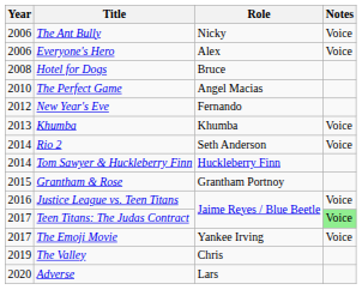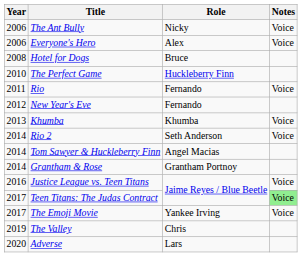 <table class="wikitable sortable">
 <tr>
 <th>Year</th>
 <th>Title</th>
 <th>Role</th>
 <th class="unsortable">Notes</th>
 </tr>
 <tr>
 <td>2006</td>
 <td><em><a href='#'>The Ant Bully</a></em></td>
 <td>Nicky</td>
 <td>Voice</td>
 </tr>
 <tr>
 <td>2006</td>
 <td><em><a href='#'>Everyone's Hero</a></em></td>
 <td>Alex</td>
 <td>Voice</td>
 </tr>
 <tr>
 <td>2008</td>
 <td><em><a href='#'>Hotel for Dogs</a></em></td>
 <td>Bruce</td>
 <td></td>
 </tr>
 <tr>
 <td>2010</td>
 <td><em><a href='#'>The Perfect Game</a></em></td>
-<td>Angel Macias</td>
+<td><a href='#'>Huckleberry Finn</a></td>
 <td></td>
+</tr>
+<tr>
+<td>2011</td>
+<td><em><a href='#'>Rio</a></em></td>
+<td>Fernando</td>
+<td>Voice</td>
 </tr>
 <tr>
 <td>2012</td>
 <td><em><a href='#'>New Year's Eve</a></em></td>
 <td>Fernando</td>
 <td></td>
 </tr>
 <tr>
 <td>2013</td>
 <td><em><a href='#'>Khumba</a></em></td>
 <td>Khumba</td>
 <td>Voice</td>
 </tr>
 <tr>
 <td>2014</td>
 <td><em><a href='#'>Rio 2</a></em></td>
 <td>Seth Anderson</td>
 <td>Voice</td>
 </tr>
 <tr>
 <td>2014</td>
 <td><em><a href='#'>Tom Sawyer & Huckleberry Finn</a></em></td>
-<td><a href='#'>Huckleberry Finn</a></td>
+<td>Angel Macias</td>
 <td></td>
 </tr>
 <tr>
-<td>2015</td>
+<td>2014</td>
 <td><em><a href='#'>Grantham & Rose</a></em></td>
 <td>Grantham Portnoy</td>
 <td></td>
 </tr>
 <tr>
 <td>2016</td>
 <td><em><a href='#'>Justice League vs. Teen Titans</a></em></td>
 <td rowspan="2"><a href='#'>Jaime Reyes / Blue Beetle</a></td>
 <td>Voice</td>
 </tr>
 <tr>
 <td>2017</td>
 <td><em><a href='#'>Teen Titans: The Judas Contract</a></em></td>
 <td style="background: lightgreen;">Voice</td>
 </tr>
 <tr>
 <td>2017</td>
 <td><em><a href='#'>The Emoji Movie</a></em></td>
 <td>Yankee Irving</td>
 <td>Voice</td>
 </tr>
 <tr>
 <td>2019</td>
 <td><em><a href='#'>The Valley</a></em></td>
 <td>Chris</td>
 <td></td>
 </tr>
 <tr>
 <td>2020</td>
 <td><em><a href='#'>Adverse</a></em></td>
 <td>Lars</td>
 <td></td>
 </tr>
 </table>
